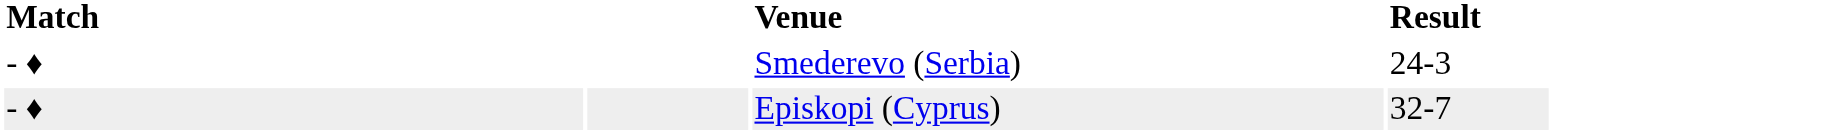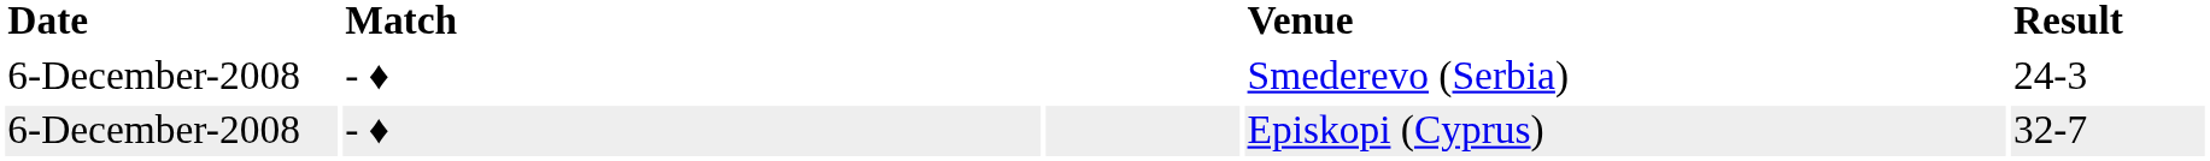 <table>
 <tr ---->
+<td width="130"><strong>Date</strong></td>
 <td width="275"><strong>Match</strong></td>
 <td width="75"></td>
 <td width="300"><strong>Venue</strong></td>
 <td width="75"><strong>Result</strong></td>
 </tr>
 <tr ---->
+<td>6-December-2008</td>
 <td><strong></strong> -  ♦</td>
 <td><br></td>
 <td><a href='#'>Smederevo</a> (<a href='#'>Serbia</a>)</td>
 <td>24-3</td>
 </tr>
 <tr ---- bgcolor="#eeeeee">
+<td>6-December-2008</td>
 <td><strong></strong> -  ♦</td>
 <td><br> </td>
 <td><a href='#'>Episkopi</a> (<a href='#'>Cyprus</a>)</td>
 <td>32-7</td>
 </tr>
 </table>
